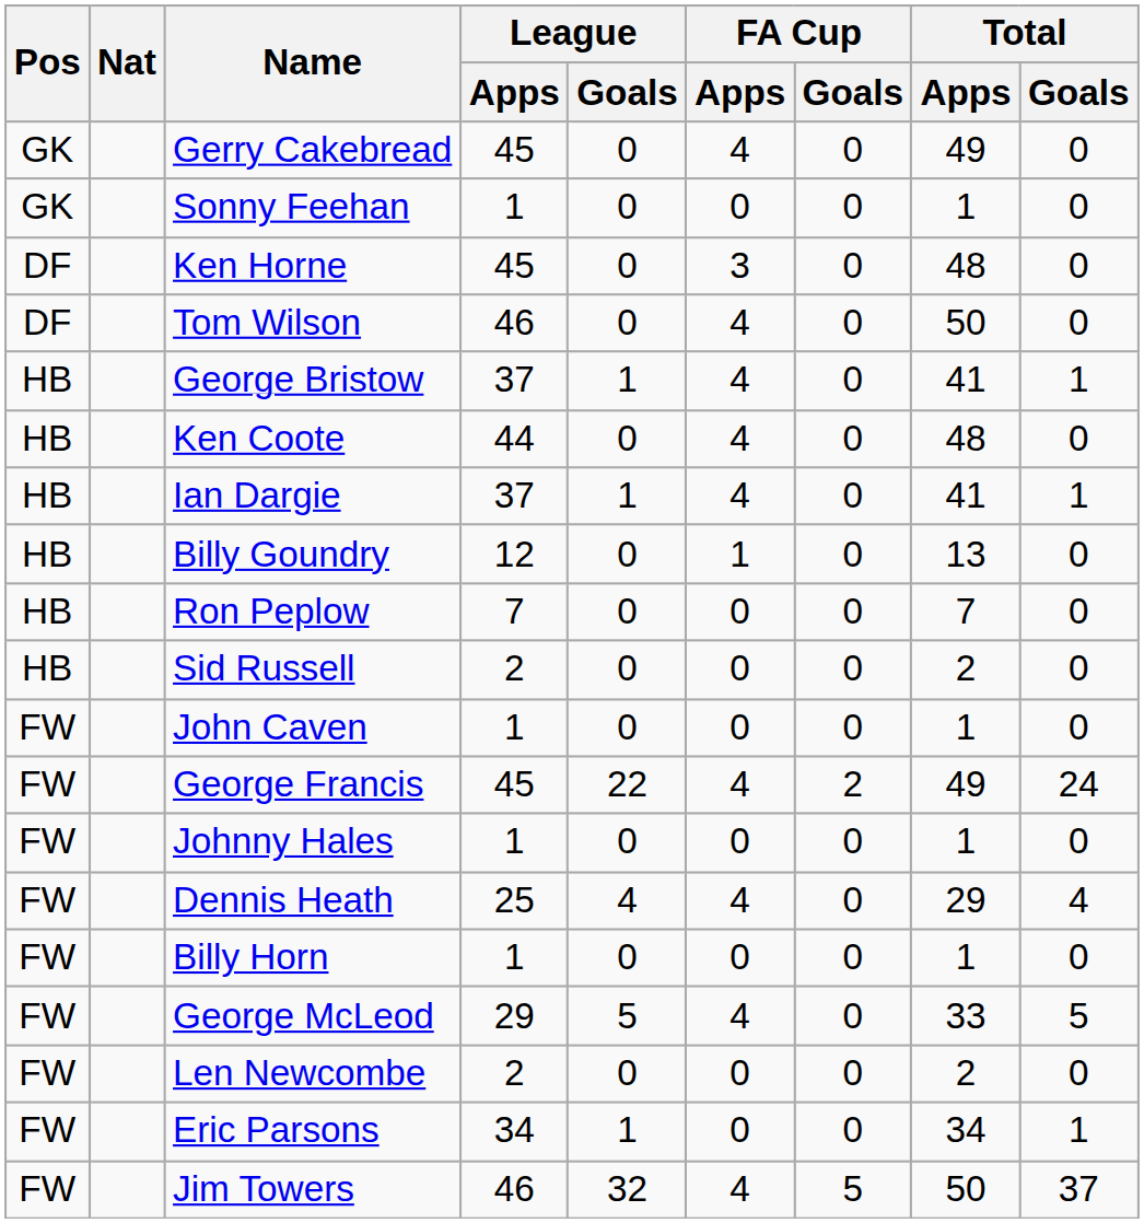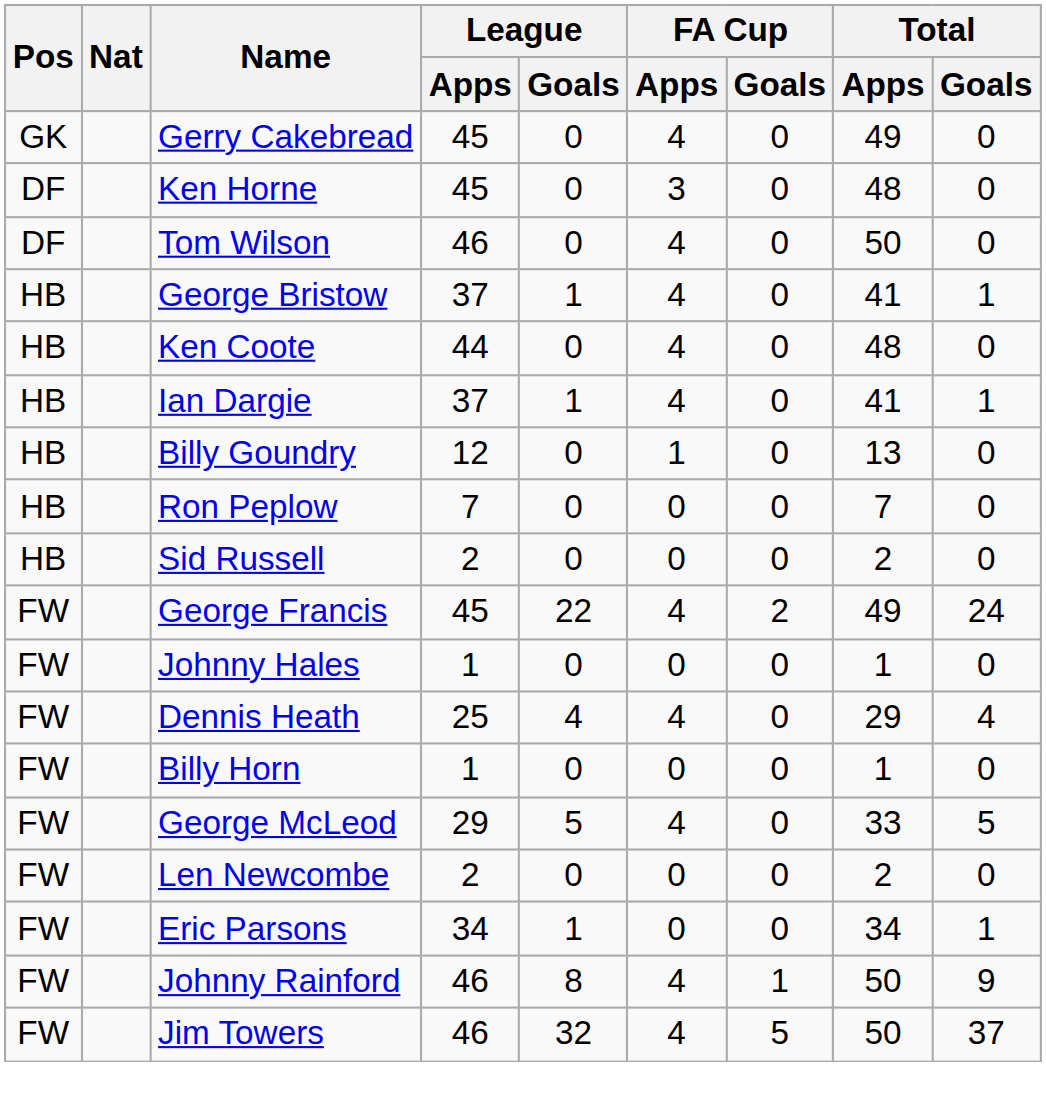 <table class="wikitable" style="text-align:center">
 <tr>
 <th rowspan="2">Pos</th>
 <th rowspan="2">Nat</th>
 <th rowspan="2">Name</th>
 <th colspan="2" style="width:85px;">League</th>
 <th colspan="2" style="width:85px;">FA Cup</th>
 <th colspan="2" style="width:85px;">Total</th>
 </tr>
 <tr>
 <th>Apps</th>
 <th>Goals</th>
 <th>Apps</th>
 <th>Goals</th>
 <th>Apps</th>
 <th>Goals</th>
 </tr>
 <tr>
 <td>GK</td>
 <td></td>
 <td style="text-align:left;"><a href='#'>Gerry Cakebread</a></td>
 <td>45</td>
 <td>0</td>
 <td>4</td>
 <td>0</td>
 <td>49</td>
-<td>0</td>
-</tr>
-<tr>
-<td>GK</td>
-<td></td>
-<td style="text-align:left;"><a href='#'>Sonny Feehan</a></td>
-<td>1</td>
-<td>0</td>
-<td>0</td>
-<td>0</td>
-<td>1</td>
 <td>0</td>
 </tr>
 <tr>
 <td>DF</td>
 <td></td>
 <td style="text-align:left;"><a href='#'>Ken Horne</a></td>
 <td>45</td>
 <td>0</td>
 <td>3</td>
 <td>0</td>
 <td>48</td>
 <td>0</td>
 </tr>
 <tr>
 <td>DF</td>
 <td></td>
 <td style="text-align:left;"><a href='#'>Tom Wilson</a></td>
 <td>46</td>
 <td>0</td>
 <td>4</td>
 <td>0</td>
 <td>50</td>
 <td>0</td>
 </tr>
 <tr>
 <td>HB</td>
 <td></td>
 <td style="text-align:left;"><a href='#'>George Bristow</a></td>
 <td>37</td>
 <td>1</td>
 <td>4</td>
 <td>0</td>
 <td>41</td>
 <td>1</td>
 </tr>
 <tr>
 <td>HB</td>
 <td></td>
 <td style="text-align:left;"><a href='#'>Ken Coote</a></td>
 <td>44</td>
 <td>0</td>
 <td>4</td>
 <td>0</td>
 <td>48</td>
 <td>0</td>
 </tr>
 <tr>
 <td>HB</td>
 <td></td>
 <td style="text-align:left;"><a href='#'>Ian Dargie</a></td>
 <td>37</td>
 <td>1</td>
 <td>4</td>
 <td>0</td>
 <td>41</td>
 <td>1</td>
 </tr>
 <tr>
 <td>HB</td>
 <td></td>
 <td style="text-align:left;"><a href='#'>Billy Goundry</a></td>
 <td>12</td>
 <td>0</td>
 <td>1</td>
 <td>0</td>
 <td>13</td>
 <td>0</td>
 </tr>
 <tr>
 <td>HB</td>
 <td></td>
 <td style="text-align:left;"><a href='#'>Ron Peplow</a></td>
 <td>7</td>
 <td>0</td>
 <td>0</td>
 <td>0</td>
 <td>7</td>
 <td>0</td>
 </tr>
 <tr>
 <td>HB</td>
 <td></td>
 <td style="text-align:left;"><a href='#'>Sid Russell</a></td>
 <td>2</td>
 <td>0</td>
 <td>0</td>
 <td>0</td>
 <td>2</td>
 <td>0</td>
 </tr>
 <tr>
 <td>FW</td>
 <td></td>
-<td style="text-align:left;"><a href='#'>John Caven</a></td>
-<td>1</td>
-<td>0</td>
-<td>0</td>
-<td>0</td>
-<td>1</td>
-<td>0</td>
-</tr>
-<tr>
-<td>FW</td>
-<td></td>
 <td style="text-align:left;"><a href='#'>George Francis</a></td>
 <td>45</td>
 <td>22</td>
 <td>4</td>
 <td>2</td>
 <td>49</td>
 <td>24</td>
 </tr>
 <tr>
 <td>FW</td>
 <td></td>
 <td style="text-align:left;"><a href='#'>Johnny Hales</a></td>
 <td>1</td>
 <td>0</td>
 <td>0</td>
 <td>0</td>
 <td>1</td>
 <td>0</td>
 </tr>
 <tr>
 <td>FW</td>
 <td></td>
 <td style="text-align:left;"><a href='#'>Dennis Heath</a></td>
 <td>25</td>
 <td>4</td>
 <td>4</td>
 <td>0</td>
 <td>29</td>
 <td>4</td>
 </tr>
 <tr>
 <td>FW</td>
 <td></td>
 <td style="text-align:left;"><a href='#'>Billy Horn</a></td>
 <td>1</td>
 <td>0</td>
 <td>0</td>
 <td>0</td>
 <td>1</td>
 <td>0</td>
 </tr>
 <tr>
 <td>FW</td>
 <td></td>
 <td style="text-align:left;"><a href='#'>George McLeod</a></td>
 <td>29</td>
 <td>5</td>
 <td>4</td>
 <td>0</td>
 <td>33</td>
 <td>5</td>
 </tr>
 <tr>
 <td>FW</td>
 <td></td>
 <td style="text-align:left;"><a href='#'>Len Newcombe</a></td>
 <td>2</td>
 <td>0</td>
 <td>0</td>
 <td>0</td>
 <td>2</td>
 <td>0</td>
 </tr>
 <tr>
 <td>FW</td>
 <td></td>
 <td style="text-align:left;"><a href='#'>Eric Parsons</a></td>
 <td>34</td>
 <td>1</td>
 <td>0</td>
 <td>0</td>
 <td>34</td>
 <td>1</td>
 </tr>
 <tr>
 <td>FW</td>
 <td></td>
+<td style="text-align:left;"><a href='#'>Johnny Rainford</a></td>
+<td>46</td>
+<td>8</td>
+<td>4</td>
+<td>1</td>
+<td>50</td>
+<td>9</td>
+</tr>
+<tr>
+<td>FW</td>
+<td></td>
 <td style="text-align:left;"><a href='#'>Jim Towers</a></td>
 <td>46</td>
 <td>32</td>
 <td>4</td>
 <td>5</td>
 <td>50</td>
 <td>37</td>
 </tr>
 </table>
